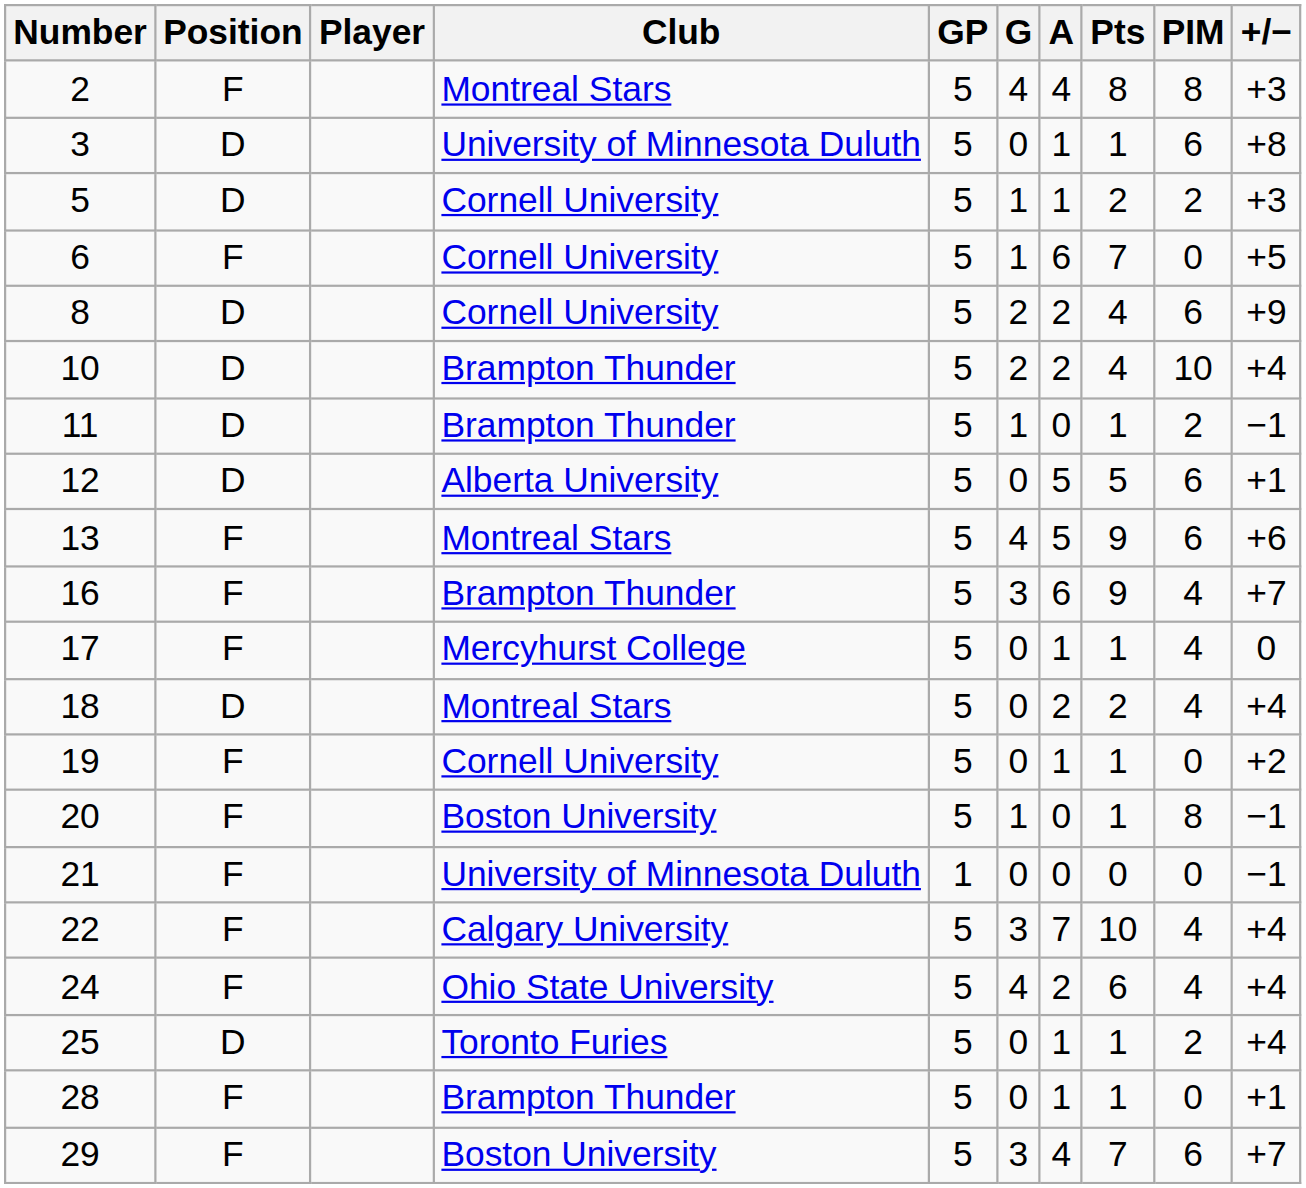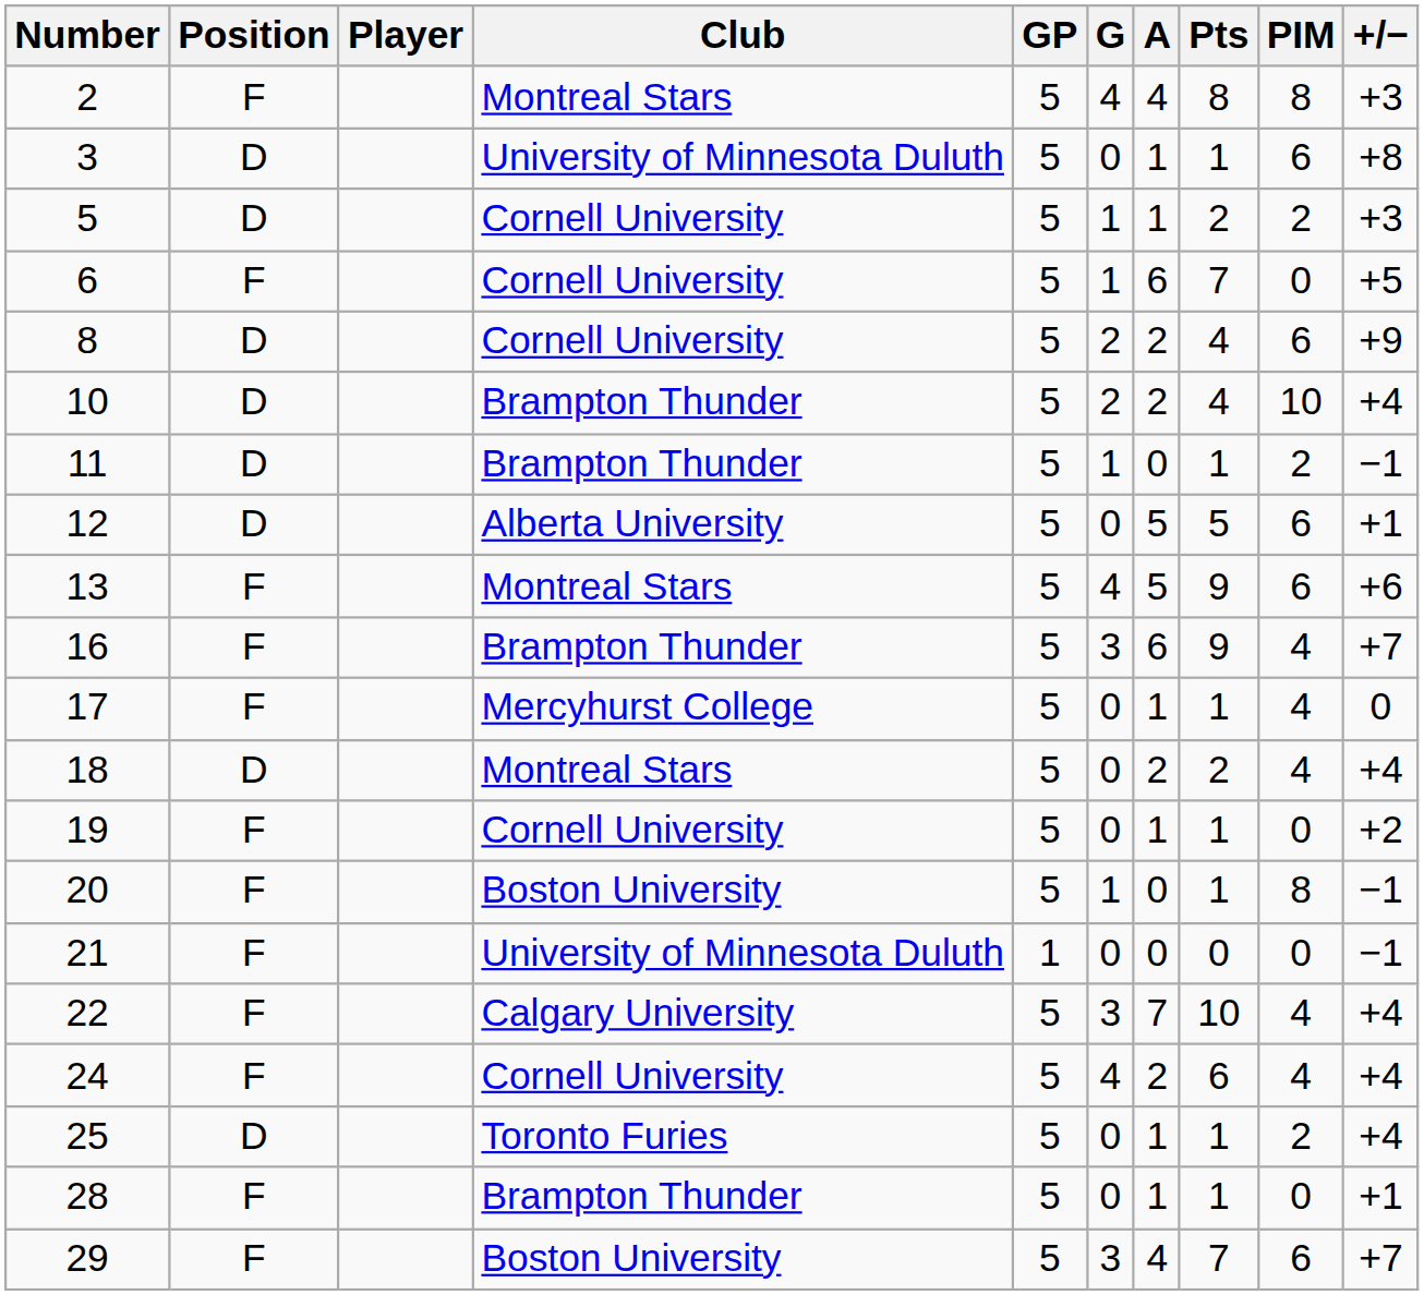 <table class="wikitable sortable" style="text-align: center;">
 <tr>
 <th>Number</th>
 <th>Position</th>
 <th>Player</th>
 <th>Club</th>
 <th>GP</th>
 <th>G</th>
 <th>A</th>
 <th>Pts</th>
 <th>PIM</th>
 <th>+/−</th>
 </tr>
 <tr>
 <td>2</td>
 <td>F</td>
 <td align=left></td>
 <td align=left> <a href='#'>Montreal Stars</a></td>
 <td>5</td>
 <td>4</td>
 <td>4</td>
 <td>8</td>
 <td>8</td>
 <td>+3</td>
 </tr>
 <tr>
 <td>3</td>
 <td>D</td>
 <td align=left></td>
 <td align=left> <a href='#'>University of Minnesota Duluth</a></td>
 <td>5</td>
 <td>0</td>
 <td>1</td>
 <td>1</td>
 <td>6</td>
 <td>+8</td>
 </tr>
 <tr>
 <td>5</td>
 <td>D</td>
 <td align=left></td>
 <td align=left> <a href='#'>Cornell University</a></td>
 <td>5</td>
 <td>1</td>
 <td>1</td>
 <td>2</td>
 <td>2</td>
 <td>+3</td>
 </tr>
 <tr>
 <td>6</td>
 <td>F</td>
 <td align=left></td>
 <td align=left> <a href='#'>Cornell University</a></td>
 <td>5</td>
 <td>1</td>
 <td>6</td>
 <td>7</td>
 <td>0</td>
 <td>+5</td>
 </tr>
 <tr>
 <td>8</td>
 <td>D</td>
 <td align=left></td>
 <td align=left> <a href='#'>Cornell University</a></td>
 <td>5</td>
 <td>2</td>
 <td>2</td>
 <td>4</td>
 <td>6</td>
 <td>+9</td>
 </tr>
 <tr>
 <td>10</td>
 <td>D</td>
 <td align=left></td>
 <td align=left> <a href='#'>Brampton Thunder</a></td>
 <td>5</td>
 <td>2</td>
 <td>2</td>
 <td>4</td>
 <td>10</td>
 <td>+4</td>
 </tr>
 <tr>
 <td>11</td>
 <td>D</td>
 <td align=left></td>
 <td align=left> <a href='#'>Brampton Thunder</a></td>
 <td>5</td>
 <td>1</td>
 <td>0</td>
 <td>1</td>
 <td>2</td>
 <td>−1</td>
 </tr>
 <tr>
 <td>12</td>
 <td>D</td>
 <td align=left></td>
 <td align=left> <a href='#'>Alberta University</a></td>
 <td>5</td>
 <td>0</td>
 <td>5</td>
 <td>5</td>
 <td>6</td>
 <td>+1</td>
 </tr>
 <tr>
 <td>13</td>
 <td>F</td>
 <td align=left></td>
 <td align=left> <a href='#'>Montreal Stars</a></td>
 <td>5</td>
 <td>4</td>
 <td>5</td>
 <td>9</td>
 <td>6</td>
 <td>+6</td>
 </tr>
 <tr>
 <td>16</td>
 <td>F</td>
 <td align=left></td>
 <td align=left> <a href='#'>Brampton Thunder</a></td>
 <td>5</td>
 <td>3</td>
 <td>6</td>
 <td>9</td>
 <td>4</td>
 <td>+7</td>
 </tr>
 <tr>
 <td>17</td>
 <td>F</td>
 <td align=left></td>
 <td align=left> <a href='#'>Mercyhurst College</a></td>
 <td>5</td>
 <td>0</td>
 <td>1</td>
 <td>1</td>
 <td>4</td>
 <td>0</td>
 </tr>
 <tr>
 <td>18</td>
 <td>D</td>
 <td align=left></td>
 <td align=left> <a href='#'>Montreal Stars</a></td>
 <td>5</td>
 <td>0</td>
 <td>2</td>
 <td>2</td>
 <td>4</td>
 <td>+4</td>
 </tr>
 <tr>
 <td>19</td>
 <td>F</td>
 <td align=left></td>
 <td align=left> <a href='#'>Cornell University</a></td>
 <td>5</td>
 <td>0</td>
 <td>1</td>
 <td>1</td>
 <td>0</td>
 <td>+2</td>
 </tr>
 <tr>
 <td>20</td>
 <td>F</td>
 <td align=left></td>
 <td align=left> <a href='#'>Boston University</a></td>
 <td>5</td>
 <td>1</td>
 <td>0</td>
 <td>1</td>
 <td>8</td>
 <td>−1</td>
 </tr>
 <tr>
 <td>21</td>
 <td>F</td>
 <td align=left></td>
 <td align=left> <a href='#'>University of Minnesota Duluth</a></td>
 <td>1</td>
 <td>0</td>
 <td>0</td>
 <td>0</td>
 <td>0</td>
 <td>−1</td>
 </tr>
 <tr>
 <td>22</td>
 <td>F</td>
 <td align=left></td>
 <td align=left> <a href='#'>Calgary University</a></td>
 <td>5</td>
 <td>3</td>
 <td>7</td>
 <td>10</td>
 <td>4</td>
 <td>+4</td>
 </tr>
 <tr>
 <td>24</td>
 <td>F</td>
 <td align=left></td>
-<td align=left> <a href='#'>Ohio State University</a></td>
+<td align=left> <a href='#'>Cornell University</a></td>
 <td>5</td>
 <td>4</td>
 <td>2</td>
 <td>6</td>
 <td>4</td>
 <td>+4</td>
 </tr>
 <tr>
 <td>25</td>
 <td>D</td>
 <td align=left></td>
 <td align=left> <a href='#'>Toronto Furies</a></td>
 <td>5</td>
 <td>0</td>
 <td>1</td>
 <td>1</td>
 <td>2</td>
 <td>+4</td>
 </tr>
 <tr>
 <td>28</td>
 <td>F</td>
 <td align=left></td>
 <td align=left> <a href='#'>Brampton Thunder</a></td>
 <td>5</td>
 <td>0</td>
 <td>1</td>
 <td>1</td>
 <td>0</td>
 <td>+1</td>
 </tr>
 <tr>
 <td>29</td>
 <td>F</td>
 <td align=left></td>
 <td align=left> <a href='#'>Boston University</a></td>
 <td>5</td>
 <td>3</td>
 <td>4</td>
 <td>7</td>
 <td>6</td>
 <td>+7</td>
 </tr>
 </table>
